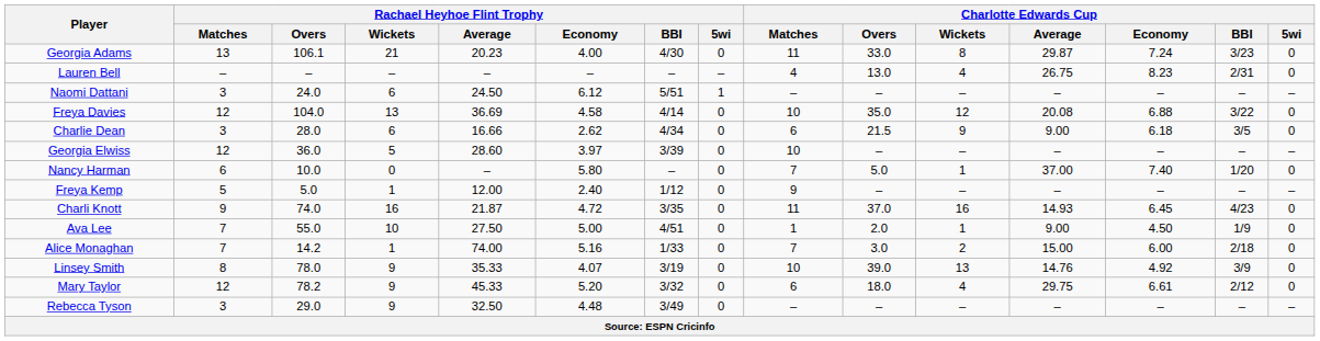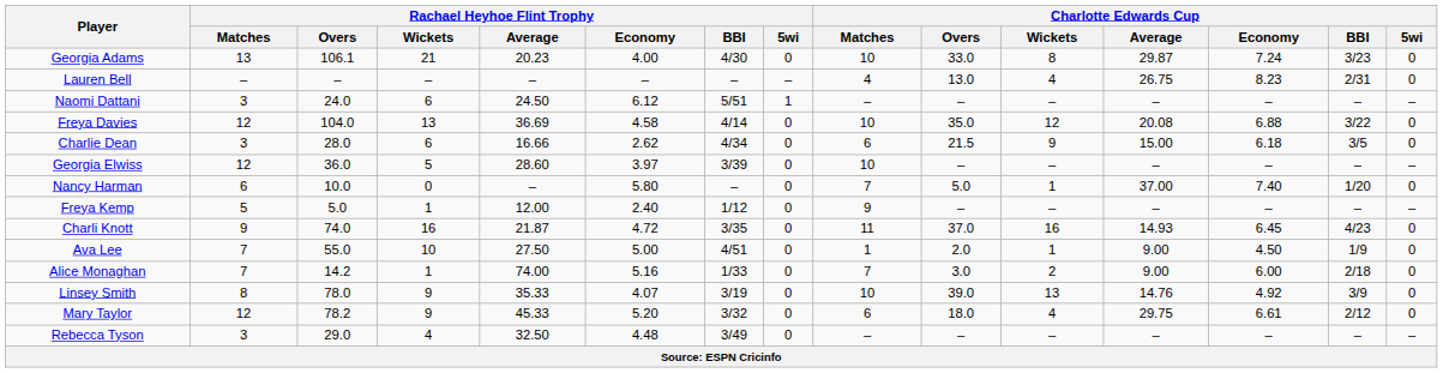 <table class="wikitable" style="text-align:center; width:86%;">
 <tr>
 <th rowspan=2>Player</th>
 <th colspan=7><a href='#'>Rachael Heyhoe Flint Trophy</a></th>
 <th colspan=7><a href='#'>Charlotte Edwards Cup</a></th>
 </tr>
 <tr>
 <th>Matches</th>
 <th>Overs</th>
 <th>Wickets</th>
 <th>Average</th>
 <th>Economy</th>
 <th>BBI</th>
 <th>5wi</th>
 <th>Matches</th>
 <th>Overs</th>
 <th>Wickets</th>
 <th>Average</th>
 <th>Economy</th>
 <th>BBI</th>
 <th>5wi</th>
 </tr>
 <tr>
 <td><a href='#'>Georgia Adams</a></td>
 <td>13</td>
 <td>106.1</td>
 <td>21</td>
 <td>20.23</td>
 <td>4.00</td>
 <td>4/30</td>
 <td>0</td>
-<td>11</td>
+<td>10</td>
 <td>33.0</td>
 <td>8</td>
 <td>29.87</td>
 <td>7.24</td>
 <td>3/23</td>
 <td>0</td>
 </tr>
 <tr>
 <td><a href='#'>Lauren Bell</a></td>
 <td>–</td>
 <td>–</td>
 <td>–</td>
 <td>–</td>
 <td>–</td>
 <td>–</td>
 <td>–</td>
 <td>4</td>
 <td>13.0</td>
 <td>4</td>
 <td>26.75</td>
 <td>8.23</td>
 <td>2/31</td>
 <td>0</td>
 </tr>
 <tr>
 <td><a href='#'>Naomi Dattani</a></td>
 <td>3</td>
 <td>24.0</td>
 <td>6</td>
 <td>24.50</td>
 <td>6.12</td>
 <td>5/51</td>
 <td>1</td>
 <td>–</td>
 <td>–</td>
 <td>–</td>
 <td>–</td>
 <td>–</td>
 <td>–</td>
 <td>–</td>
 </tr>
 <tr>
 <td><a href='#'>Freya Davies</a></td>
 <td>12</td>
 <td>104.0</td>
 <td>13</td>
 <td>36.69</td>
 <td>4.58</td>
 <td>4/14</td>
 <td>0</td>
 <td>10</td>
 <td>35.0</td>
 <td>12</td>
 <td>20.08</td>
 <td>6.88</td>
 <td>3/22</td>
 <td>0</td>
 </tr>
 <tr>
 <td><a href='#'>Charlie Dean</a></td>
 <td>3</td>
 <td>28.0</td>
 <td>6</td>
 <td>16.66</td>
 <td>2.62</td>
 <td>4/34</td>
 <td>0</td>
 <td>6</td>
 <td>21.5</td>
 <td>9</td>
-<td>9.00</td>
+<td>15.00</td>
 <td>6.18</td>
 <td>3/5</td>
 <td>0</td>
 </tr>
 <tr>
 <td><a href='#'>Georgia Elwiss</a></td>
 <td>12</td>
 <td>36.0</td>
 <td>5</td>
 <td>28.60</td>
 <td>3.97</td>
 <td>3/39</td>
 <td>0</td>
 <td>10</td>
 <td>–</td>
 <td>–</td>
 <td>–</td>
 <td>–</td>
 <td>–</td>
 <td>–</td>
 </tr>
 <tr>
 <td><a href='#'>Nancy Harman</a></td>
 <td>6</td>
 <td>10.0</td>
 <td>0</td>
 <td>–</td>
 <td>5.80</td>
 <td>–</td>
 <td>0</td>
 <td>7</td>
 <td>5.0</td>
 <td>1</td>
 <td>37.00</td>
 <td>7.40</td>
 <td>1/20</td>
 <td>0</td>
 </tr>
 <tr>
 <td><a href='#'>Freya Kemp</a></td>
 <td>5</td>
 <td>5.0</td>
 <td>1</td>
 <td>12.00</td>
 <td>2.40</td>
 <td>1/12</td>
 <td>0</td>
 <td>9</td>
 <td>–</td>
 <td>–</td>
 <td>–</td>
 <td>–</td>
 <td>–</td>
 <td>–</td>
 </tr>
 <tr>
 <td><a href='#'>Charli Knott</a></td>
 <td>9</td>
 <td>74.0</td>
 <td>16</td>
 <td>21.87</td>
 <td>4.72</td>
 <td>3/35</td>
 <td>0</td>
 <td>11</td>
 <td>37.0</td>
 <td>16</td>
 <td>14.93</td>
 <td>6.45</td>
 <td>4/23</td>
 <td>0</td>
 </tr>
 <tr>
 <td><a href='#'>Ava Lee</a></td>
 <td>7</td>
 <td>55.0</td>
 <td>10</td>
 <td>27.50</td>
 <td>5.00</td>
 <td>4/51</td>
 <td>0</td>
 <td>1</td>
 <td>2.0</td>
 <td>1</td>
 <td>9.00</td>
 <td>4.50</td>
 <td>1/9</td>
 <td>0</td>
 </tr>
 <tr>
 <td><a href='#'>Alice Monaghan</a></td>
 <td>7</td>
 <td>14.2</td>
 <td>1</td>
 <td>74.00</td>
 <td>5.16</td>
 <td>1/33</td>
 <td>0</td>
 <td>7</td>
 <td>3.0</td>
 <td>2</td>
-<td>15.00</td>
+<td>9.00</td>
 <td>6.00</td>
 <td>2/18</td>
 <td>0</td>
 </tr>
 <tr>
 <td><a href='#'>Linsey Smith</a></td>
 <td>8</td>
 <td>78.0</td>
 <td>9</td>
 <td>35.33</td>
 <td>4.07</td>
 <td>3/19</td>
 <td>0</td>
 <td>10</td>
 <td>39.0</td>
 <td>13</td>
 <td>14.76</td>
 <td>4.92</td>
 <td>3/9</td>
 <td>0</td>
 </tr>
 <tr>
 <td><a href='#'>Mary Taylor</a></td>
 <td>12</td>
 <td>78.2</td>
 <td>9</td>
 <td>45.33</td>
 <td>5.20</td>
 <td>3/32</td>
 <td>0</td>
 <td>6</td>
 <td>18.0</td>
 <td>4</td>
 <td>29.75</td>
 <td>6.61</td>
 <td>2/12</td>
 <td>0</td>
 </tr>
 <tr>
 <td><a href='#'>Rebecca Tyson</a></td>
 <td>3</td>
 <td>29.0</td>
-<td>9</td>
+<td>4</td>
 <td>32.50</td>
 <td>4.48</td>
 <td>3/49</td>
 <td>0</td>
 <td>–</td>
 <td>–</td>
 <td>–</td>
 <td>–</td>
 <td>–</td>
 <td>–</td>
 <td>–</td>
 </tr>
 <tr>
 <th colspan="15"><small>Source: ESPN Cricinfo</small></th>
 </tr>
 </table>
